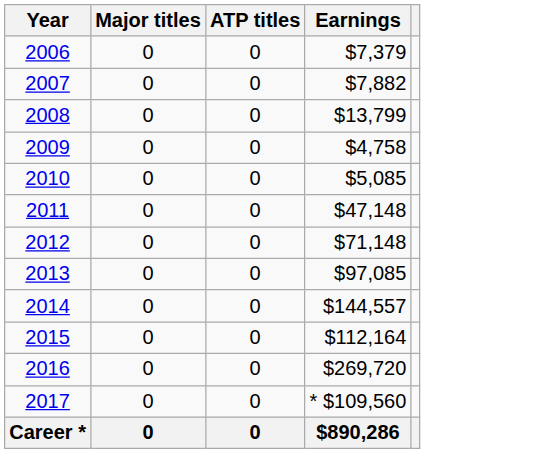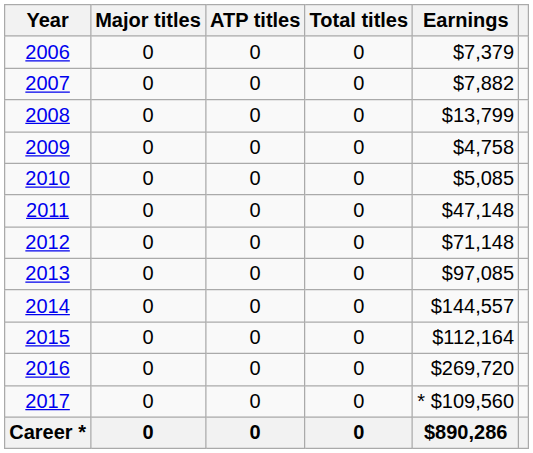 <table class="sortable wikitable" style=text-align:center>
 <tr>
 <th scope="col">Year</th>
 <th scope="col">Major titles</th>
 <th scope="col">ATP titles</th>
+<th scope="col">Total titles</th>
 <th scope="col">Earnings</th>
 <th scope="col" class="unsortable"></th>
 </tr>
 <tr>
 <td><a href='#'>2006</a></td>
+<td>0</td>
 <td>0</td>
 <td>0</td>
 <td align=right>$7,379</td>
 <td></td>
 </tr>
 <tr>
 <td><a href='#'>2007</a></td>
 <td>0</td>
 <td>0</td>
+<td>0</td>
 <td align=right>$7,882</td>
 <td></td>
 </tr>
 <tr>
 <td><a href='#'>2008</a></td>
+<td>0</td>
 <td>0</td>
 <td>0</td>
 <td align=right>$13,799</td>
 <td></td>
 </tr>
 <tr>
 <td><a href='#'>2009</a></td>
 <td>0</td>
 <td>0</td>
+<td>0</td>
 <td align=right>$4,758</td>
 <td></td>
 </tr>
 <tr>
 <td><a href='#'>2010</a></td>
+<td>0</td>
 <td>0</td>
 <td>0</td>
 <td align=right>$5,085</td>
 <td></td>
 </tr>
 <tr>
 <td><a href='#'>2011</a></td>
 <td>0</td>
 <td>0</td>
+<td>0</td>
 <td align=right>$47,148</td>
 <td></td>
 </tr>
 <tr>
 <td><a href='#'>2012</a></td>
+<td>0</td>
 <td>0</td>
 <td>0</td>
 <td align=right>$71,148</td>
 <td></td>
 </tr>
 <tr>
 <td><a href='#'>2013</a></td>
 <td>0</td>
 <td>0</td>
+<td>0</td>
 <td align=right>$97,085</td>
 <td></td>
 </tr>
 <tr>
 <td><a href='#'>2014</a></td>
+<td>0</td>
 <td>0</td>
 <td>0</td>
 <td align=right>$144,557</td>
 <td></td>
 </tr>
 <tr>
 <td><a href='#'>2015</a></td>
 <td>0</td>
 <td>0</td>
+<td>0</td>
 <td align=right>$112,164</td>
 <td></td>
 </tr>
 <tr>
 <td><a href='#'>2016</a></td>
+<td>0</td>
 <td>0</td>
 <td>0</td>
 <td align=right>$269,720</td>
 <td></td>
 </tr>
 <tr>
 <td><a href='#'>2017</a></td>
 <td>0</td>
 <td>0</td>
+<td>0</td>
 <td align=right>* $109,560</td>
 <td></td>
 </tr>
 <tr>
 <th>Career *</th>
 <th>0</th>
 <th>0</th>
+<th>0</th>
 <th align=right>$890,286</th>
 <th></th>
 </tr>
 </table>
